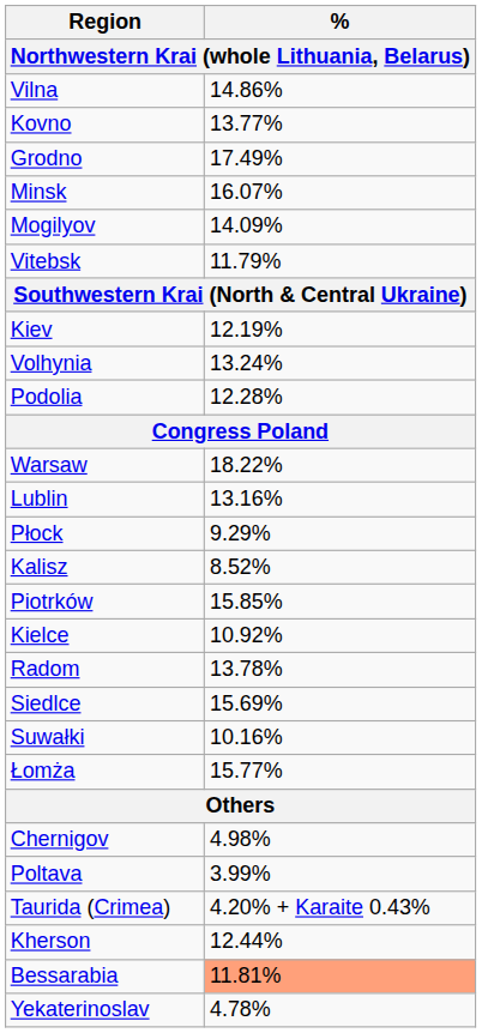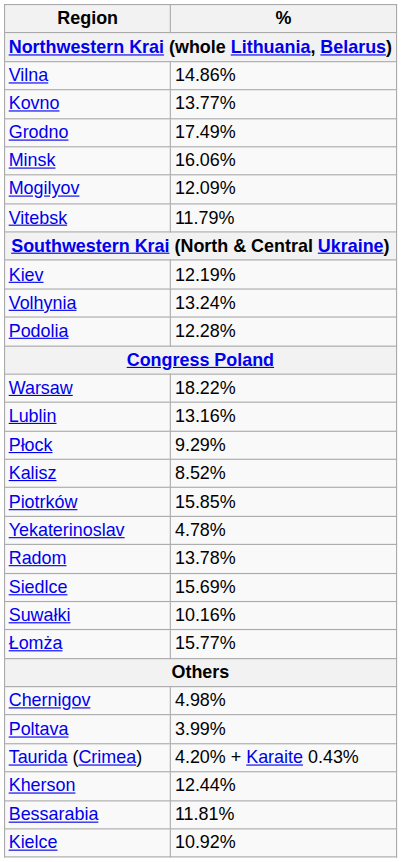 <table class="wikitable">
 <tr>
 <th>Region</th>
 <th>%</th>
 </tr>
 <tr>
 <th colspan = 2><a href='#'>Northwestern Krai</a> (whole <a href='#'>Lithuania</a>, <a href='#'>Belarus</a>)</th>
 </tr>
 <tr>
 <td><a href='#'>Vilna</a></td>
 <td>14.86%</td>
 </tr>
 <tr>
 <td><a href='#'>Kovno</a></td>
 <td>13.77%</td>
 </tr>
 <tr>
 <td><a href='#'>Grodno</a></td>
 <td>17.49%</td>
 </tr>
 <tr>
 <td><a href='#'>Minsk</a></td>
-<td>16.07%</td>
+<td>16.06%</td>
 </tr>
 <tr>
 <td><a href='#'>Mogilyov</a></td>
-<td>14.09%</td>
+<td>12.09%</td>
 </tr>
 <tr>
 <td><a href='#'>Vitebsk</a></td>
 <td>11.79%</td>
 </tr>
 <tr>
 <th colspan = 2><a href='#'>Southwestern Krai</a> (North & Central <a href='#'>Ukraine</a>)</th>
 </tr>
 <tr>
 <td><a href='#'>Kiev</a></td>
 <td>12.19%</td>
 </tr>
 <tr>
 <td><a href='#'>Volhynia</a></td>
 <td>13.24%</td>
 </tr>
 <tr>
 <td><a href='#'>Podolia</a></td>
 <td>12.28%</td>
 </tr>
 <tr>
 <th colspan = 2><a href='#'>Congress Poland</a></th>
 </tr>
 <tr>
 <td><a href='#'>Warsaw</a></td>
 <td>18.22%</td>
 </tr>
 <tr>
 <td><a href='#'>Lublin</a></td>
 <td>13.16%</td>
 </tr>
 <tr>
 <td><a href='#'>Płock</a></td>
 <td>9.29%</td>
 </tr>
 <tr>
 <td><a href='#'>Kalisz</a></td>
 <td>8.52%</td>
 </tr>
 <tr>
 <td><a href='#'>Piotrków</a></td>
 <td>15.85%</td>
 </tr>
 <tr>
-<td><a href='#'>Kielce</a></td>
-<td>10.92%</td>
+<td><a href='#'>Yekaterinoslav</a></td>
+<td>4.78%</td>
 </tr>
 <tr>
 <td><a href='#'>Radom</a></td>
 <td>13.78%</td>
 </tr>
 <tr>
 <td><a href='#'>Siedlce</a></td>
 <td>15.69%</td>
 </tr>
 <tr>
 <td><a href='#'>Suwałki</a></td>
 <td>10.16%</td>
 </tr>
 <tr>
 <td><a href='#'>Łomża</a></td>
 <td>15.77%</td>
 </tr>
 <tr>
 <th colspan = 2>Others</th>
 </tr>
 <tr>
 <td><a href='#'>Chernigov</a></td>
 <td>4.98%</td>
 </tr>
 <tr>
 <td><a href='#'>Poltava</a></td>
 <td>3.99%</td>
 </tr>
 <tr>
 <td><a href='#'>Taurida</a> (<a href='#'>Crimea</a>)</td>
 <td>4.20% + <a href='#'>Karaite</a> 0.43%</td>
 </tr>
 <tr>
 <td><a href='#'>Kherson</a></td>
 <td>12.44%</td>
 </tr>
 <tr>
 <td><a href='#'>Bessarabia</a></td>
-<td style="background: lightsalmon;">11.81%</td>
+<td>11.81%</td>
 </tr>
 <tr>
-<td><a href='#'>Yekaterinoslav</a></td>
-<td>4.78%</td>
+<td><a href='#'>Kielce</a></td>
+<td>10.92%</td>
 </tr>
 </table>
